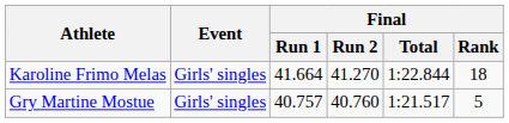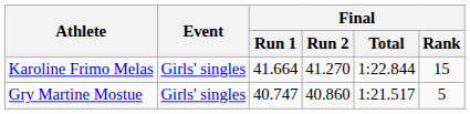 <table class="wikitable">
 <tr>
 <th rowspan="2">Athlete</th>
 <th rowspan="2">Event</th>
 <th colspan="4">Final</th>
 </tr>
 <tr>
 <th>Run 1</th>
 <th>Run 2</th>
 <th>Total</th>
 <th>Rank</th>
 </tr>
 <tr>
 <td><a href='#'>Karoline Frimo Melas</a></td>
 <td><a href='#'>Girls' singles</a></td>
 <td align="center">41.664</td>
 <td align="center">41.270</td>
 <td align="center">1:22.844</td>
-<td align="center">18</td>
+<td align="center">15</td>
 </tr>
 <tr>
 <td><a href='#'>Gry Martine Mostue</a></td>
 <td><a href='#'>Girls' singles</a></td>
-<td align="center">40.757</td>
-<td align="center">40.760</td>
+<td align="center">40.747</td>
+<td align="center">40.860</td>
 <td align="center">1:21.517</td>
 <td align="center">5</td>
 </tr>
 </table>
